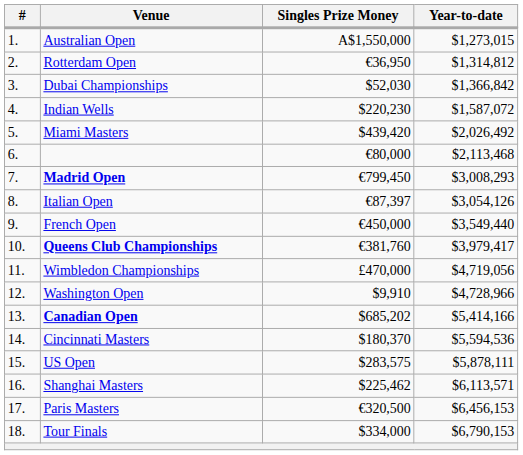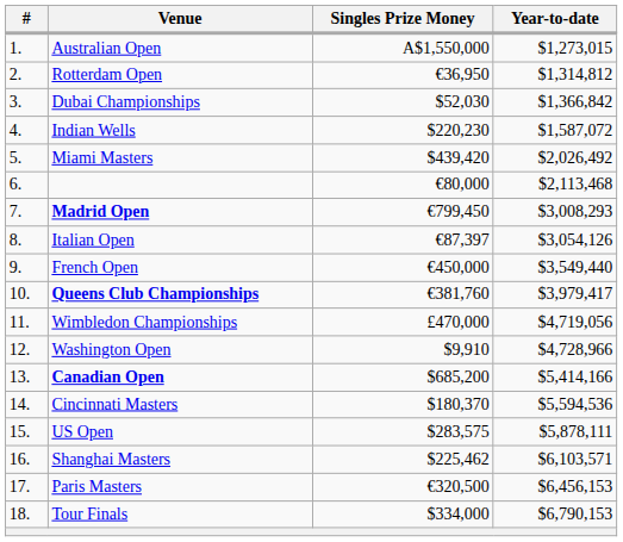 <table class="wikitable" style="font-size:90%">
 <tr>
 <th style="width:30px;">#</th>
 <th style="width:222px;">Venue</th>
 <th style="width:150px;">Singles Prize Money</th>
 <th style="width:100px;">Year-to-date</th>
 </tr>
 <tr style="text-align:center; border-bottom:3px solid darkgrey">
 </tr>
 <tr>
 <td>1.</td>
 <td><a href='#'>Australian Open</a></td>
 <td style="text-align:right;">A$1,550,000</td>
 <td style="text-align:right;">$1,273,015</td>
 </tr>
 <tr>
 <td>2.</td>
 <td><a href='#'>Rotterdam Open</a></td>
 <td style="text-align:right;">€36,950</td>
 <td style="text-align:right;">$1,314,812</td>
 </tr>
 <tr>
 <td>3.</td>
 <td><a href='#'>Dubai Championships</a></td>
 <td style="text-align:right;">$52,030</td>
 <td style="text-align:right;">$1,366,842</td>
 </tr>
 <tr>
 <td>4.</td>
 <td><a href='#'>Indian Wells</a></td>
 <td style="text-align:right;">$220,230</td>
 <td style="text-align:right;">$1,587,072</td>
 </tr>
 <tr>
 <td>5.</td>
 <td><a href='#'>Miami Masters</a></td>
 <td style="text-align:right;">$439,420</td>
 <td style="text-align:right;">$2,026,492</td>
 </tr>
 <tr>
 <td>6.</td>
 <td><strong></strong></td>
 <td style="text-align:right;">€80,000</td>
 <td style="text-align:right;">$2,113,468</td>
 </tr>
 <tr>
 <td>7.</td>
 <td><strong><a href='#'>Madrid Open</a></strong></td>
 <td style="text-align:right;">€799,450</td>
 <td style="text-align:right;">$3,008,293</td>
 </tr>
 <tr>
 <td>8.</td>
 <td><a href='#'>Italian Open</a></td>
 <td style="text-align:right;">€87,397</td>
 <td style="text-align:right;">$3,054,126</td>
 </tr>
 <tr>
 <td>9.</td>
 <td><a href='#'>French Open</a></td>
 <td style="text-align:right;">€450,000</td>
 <td style="text-align:right;">$3,549,440</td>
 </tr>
 <tr>
 <td>10.</td>
 <td><strong><a href='#'>Queens Club Championships</a> </strong></td>
 <td style="text-align:right;">€381,760</td>
 <td style="text-align:right;">$3,979,417</td>
 </tr>
 <tr>
 <td>11.</td>
 <td><a href='#'>Wimbledon Championships</a></td>
 <td style="text-align:right;">£470,000</td>
 <td style="text-align:right;">$4,719,056</td>
 </tr>
 <tr>
 <td>12.</td>
 <td><a href='#'>Washington Open</a></td>
 <td style="text-align:right;">$9,910</td>
 <td style="text-align:right;">$4,728,966</td>
 </tr>
 <tr>
 <td>13.</td>
 <td><strong><a href='#'>Canadian Open</a> </strong></td>
-<td style="text-align:right;">$685,202</td>
+<td style="text-align:right;">$685,200</td>
 <td style="text-align:right;">$5,414,166</td>
 </tr>
 <tr>
 <td>14.</td>
 <td><a href='#'>Cincinnati Masters</a></td>
 <td style="text-align:right;">$180,370</td>
 <td style="text-align:right;">$5,594,536</td>
 </tr>
 <tr>
 <td>15.</td>
 <td><a href='#'>US Open</a></td>
 <td style="text-align:right;">$283,575</td>
 <td style="text-align:right;">$5,878,111</td>
 </tr>
 <tr>
 <td>16.</td>
 <td><a href='#'>Shanghai Masters</a></td>
 <td style="text-align:right;">$225,462</td>
-<td style="text-align:right;">$6,113,571</td>
+<td style="text-align:right;">$6,103,571</td>
 </tr>
 <tr>
 <td>17.</td>
 <td><a href='#'>Paris Masters</a></td>
 <td style="text-align:right;">€320,500</td>
 <td style="text-align:right;">$6,456,153</td>
 </tr>
 <tr>
 <td>18.</td>
 <td><a href='#'>Tour Finals</a></td>
 <td style="text-align:right;">$334,000</td>
 <td style="text-align:right;">$6,790,153</td>
 </tr>
 <tr>
 <th colspan=9></th>
 </tr>
 </table>
